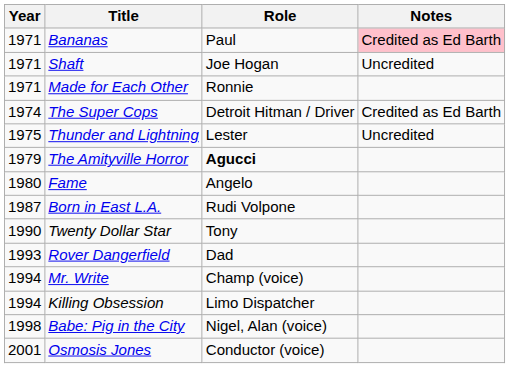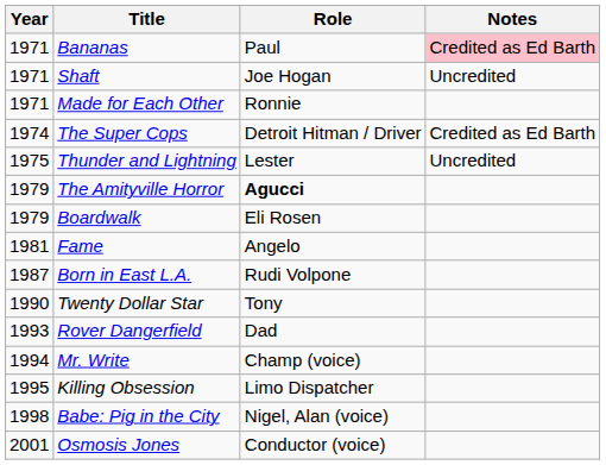 <table class="wikitable sortable">
 <tr>
 <th>Year</th>
 <th>Title</th>
 <th>Role</th>
 <th>Notes</th>
 </tr>
 <tr>
 <td>1971</td>
 <td><em><a href='#'>Bananas</a></em></td>
 <td>Paul</td>
 <td style="background: pink;">Credited as Ed Barth</td>
 </tr>
 <tr>
 <td>1971</td>
 <td><em><a href='#'>Shaft</a></em></td>
 <td>Joe Hogan</td>
 <td>Uncredited</td>
 </tr>
 <tr>
 <td>1971</td>
 <td><em><a href='#'>Made for Each Other</a></em></td>
 <td>Ronnie</td>
 <td></td>
 </tr>
 <tr>
 <td>1974</td>
 <td><em><a href='#'>The Super Cops</a></em></td>
 <td>Detroit Hitman / Driver</td>
 <td>Credited as Ed Barth</td>
 </tr>
 <tr>
 <td>1975</td>
 <td><em><a href='#'>Thunder and Lightning</a></em></td>
 <td>Lester</td>
 <td>Uncredited</td>
 </tr>
 <tr>
 <td>1979</td>
 <td><em><a href='#'>The Amityville Horror</a></em></td>
 <td><strong>Agucci</strong></td>
 <td></td>
 </tr>
 <tr>
-<td>1980</td>
+<td>1979</td>
+<td><em><a href='#'>Boardwalk</a></em></td>
+<td>Eli Rosen</td>
+<td></td>
+</tr>
+<tr>
+<td>1981</td>
 <td><em><a href='#'>Fame</a></em></td>
 <td>Angelo</td>
 <td></td>
 </tr>
 <tr>
 <td>1987</td>
 <td><em><a href='#'>Born in East L.A.</a></em></td>
 <td>Rudi Volpone</td>
 <td></td>
 </tr>
 <tr>
 <td>1990</td>
 <td><em>Twenty Dollar Star</em></td>
 <td>Tony</td>
 <td></td>
 </tr>
 <tr>
 <td>1993</td>
 <td><em><a href='#'>Rover Dangerfield</a></em></td>
 <td>Dad</td>
 <td></td>
 </tr>
 <tr>
 <td>1994</td>
 <td><em><a href='#'>Mr. Write</a></em></td>
 <td>Champ (voice)</td>
 <td></td>
 </tr>
 <tr>
-<td>1994</td>
+<td>1995</td>
 <td><em>Killing Obsession</em></td>
 <td>Limo Dispatcher</td>
 <td></td>
 </tr>
 <tr>
 <td>1998</td>
 <td><em><a href='#'>Babe: Pig in the City</a></em></td>
 <td>Nigel, Alan (voice)</td>
 <td></td>
 </tr>
 <tr>
 <td>2001</td>
 <td><em><a href='#'>Osmosis Jones</a></em></td>
 <td>Conductor (voice)</td>
 <td></td>
 </tr>
 </table>
